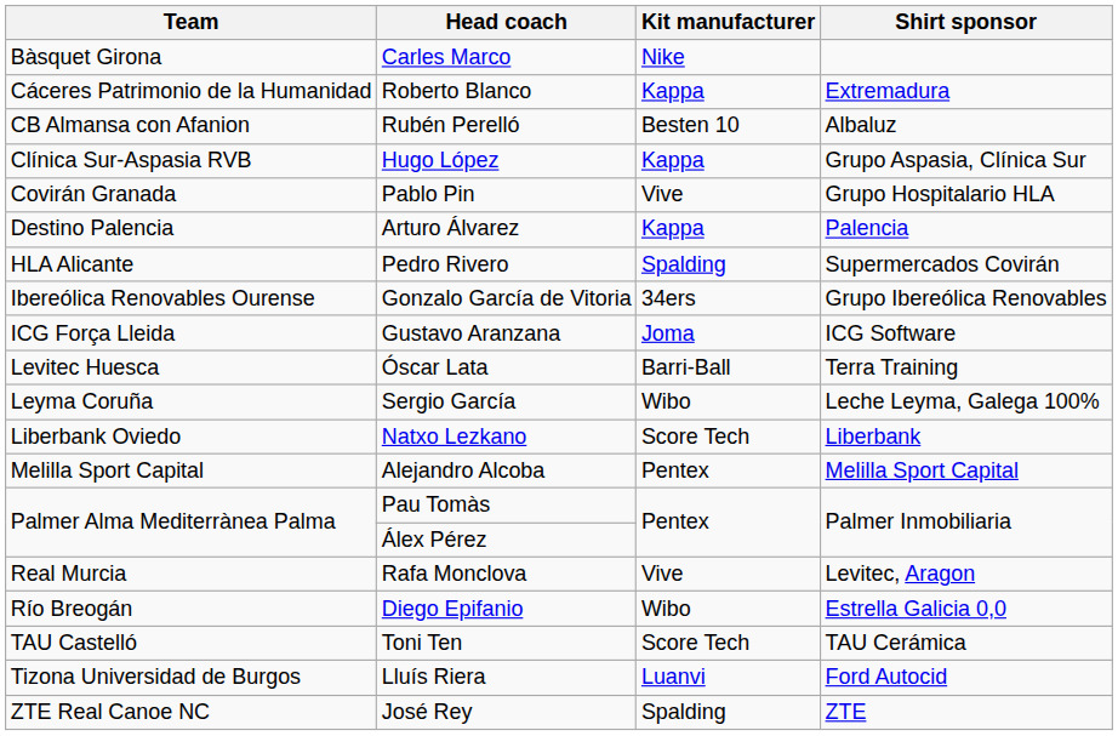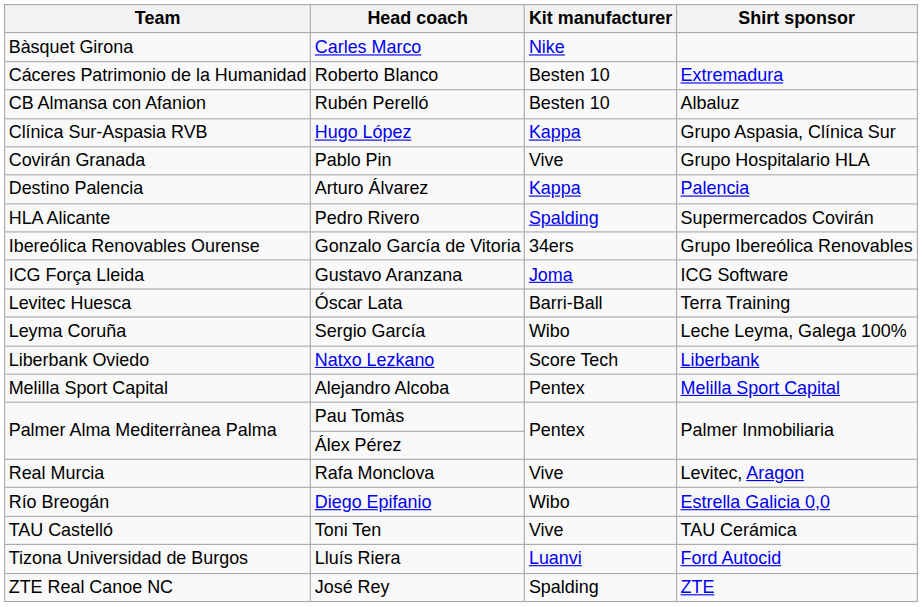 <table class="wikitable sortable">
 <tr>
 <th>Team</th>
 <th>Head coach</th>
 <th>Kit manufacturer</th>
 <th>Shirt sponsor</th>
 </tr>
 <tr>
 <td>Bàsquet Girona</td>
 <td><a href='#'>Carles Marco</a></td>
 <td><a href='#'>Nike</a></td>
 <td></td>
 </tr>
 <tr>
 <td>Cáceres Patrimonio de la Humanidad</td>
 <td>Roberto Blanco</td>
-<td><a href='#'>Kappa</a></td>
+<td>Besten 10</td>
 <td><a href='#'>Extremadura</a></td>
 </tr>
 <tr>
 <td>CB Almansa con Afanion</td>
 <td>Rubén Perelló</td>
 <td>Besten 10</td>
 <td>Albaluz</td>
 </tr>
 <tr>
 <td>Clínica Sur-Aspasia RVB</td>
 <td><a href='#'>Hugo López</a></td>
 <td><a href='#'>Kappa</a></td>
 <td>Grupo Aspasia, Clínica Sur</td>
 </tr>
 <tr>
 <td>Covirán Granada</td>
 <td>Pablo Pin</td>
 <td>Vive</td>
 <td>Grupo Hospitalario HLA</td>
 </tr>
 <tr>
 <td>Destino Palencia</td>
 <td>Arturo Álvarez</td>
 <td><a href='#'>Kappa</a></td>
 <td><a href='#'>Palencia</a></td>
 </tr>
 <tr>
 <td>HLA Alicante</td>
 <td>Pedro Rivero</td>
 <td><a href='#'>Spalding</a></td>
 <td>Supermercados Covirán</td>
 </tr>
 <tr>
 <td>Ibereólica Renovables Ourense</td>
 <td>Gonzalo García de Vitoria</td>
 <td>34ers</td>
 <td>Grupo Ibereólica Renovables</td>
 </tr>
 <tr>
 <td>ICG Força Lleida</td>
 <td>Gustavo Aranzana</td>
 <td><a href='#'>Joma</a></td>
 <td>ICG Software</td>
 </tr>
 <tr>
 <td>Levitec Huesca</td>
 <td>Óscar Lata</td>
 <td>Barri-Ball</td>
 <td>Terra Training</td>
 </tr>
 <tr>
 <td>Leyma Coruña</td>
 <td>Sergio García</td>
 <td>Wibo</td>
 <td>Leche Leyma, Galega 100%</td>
 </tr>
 <tr>
 <td>Liberbank Oviedo</td>
 <td><a href='#'>Natxo Lezkano</a></td>
 <td>Score Tech</td>
 <td><a href='#'>Liberbank</a></td>
 </tr>
 <tr>
 <td>Melilla Sport Capital</td>
 <td>Alejandro Alcoba</td>
 <td>Pentex</td>
 <td><a href='#'>Melilla Sport Capital</a></td>
 </tr>
 <tr>
 <td rowspan=2>Palmer Alma Mediterrànea Palma</td>
 <td>Pau Tomàs</td>
 <td rowspan=2>Pentex</td>
 <td rowspan=2>Palmer Inmobiliaria</td>
 </tr>
 <tr>
 <td>Álex Pérez</td>
 </tr>
 <tr>
 <td>Real Murcia</td>
 <td>Rafa Monclova</td>
 <td>Vive</td>
 <td>Levitec, <a href='#'>Aragon</a></td>
 </tr>
 <tr>
 <td>Río Breogán</td>
 <td><a href='#'>Diego Epifanio</a></td>
 <td>Wibo</td>
 <td><a href='#'>Estrella Galicia 0,0</a></td>
 </tr>
 <tr>
 <td>TAU Castelló</td>
 <td>Toni Ten</td>
-<td>Score Tech</td>
+<td>Vive</td>
 <td>TAU Cerámica</td>
 </tr>
 <tr>
 <td>Tizona Universidad de Burgos</td>
 <td>Lluís Riera</td>
 <td><a href='#'>Luanvi</a></td>
 <td><a href='#'>Ford Autocid</a></td>
 </tr>
 <tr>
 <td>ZTE Real Canoe NC</td>
 <td>José Rey</td>
 <td>Spalding</td>
 <td><a href='#'>ZTE</a></td>
 </tr>
 </table>
